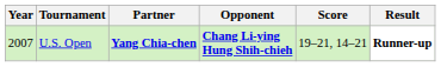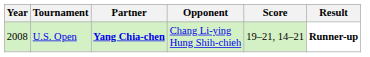 <table class="sortable wikitable" style="font-size: 90%;">
 <tr>
 <th>Year</th>
 <th>Tournament</th>
 <th>Partner</th>
 <th>Opponent</th>
 <th>Score</th>
 <th>Result</th>
 </tr>
 <tr style="background:#D4F1C5">
-<td align="center">2007</td>
+<td align="center">2008</td>
 <td align="left"><a href='#'>U.S. Open</a></td>
 <td align="left"><strong> <a href='#'>Yang Chia-chen</a></strong></td>
-<td align="left"><strong> <a href='#'>Chang Li-ying</a> <br>  <a href='#'>Hung Shih-chieh</a></strong></td>
+<td align="left"> <a href='#'>Chang Li-ying</a> <br>  <a href='#'>Hung Shih-chieh</a></td>
 <td align="left">19–21, 14–21</td>
 <td style="text-align:left; background:white"> <strong>Runner-up</strong></td>
 </tr>
 </table>
